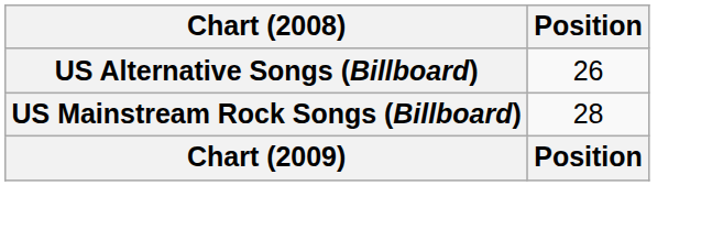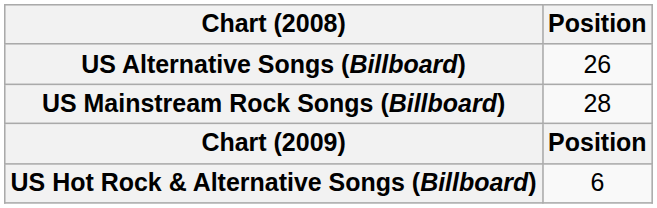 <table class="wikitable sortable plainrowheaders" style="text-align:center">
 <tr>
 <th scope="col">Chart (2008)</th>
 <th scope="col">Position</th>
 </tr>
 <tr>
 <th scope="row">US Alternative Songs (<em>Billboard</em>)</th>
 <td>26</td>
 </tr>
 <tr>
 <th scope="row">US Mainstream Rock Songs (<em>Billboard</em>)</th>
 <td>28</td>
 </tr>
 <tr>
 <th scope="col">Chart (2009)</th>
 <th scope="col">Position</th>
 </tr>
+<tr>
+<th scope="row">US Hot Rock & Alternative Songs (<em>Billboard</em>)</th>
+<td>6</td>
+</tr>
 </table>
